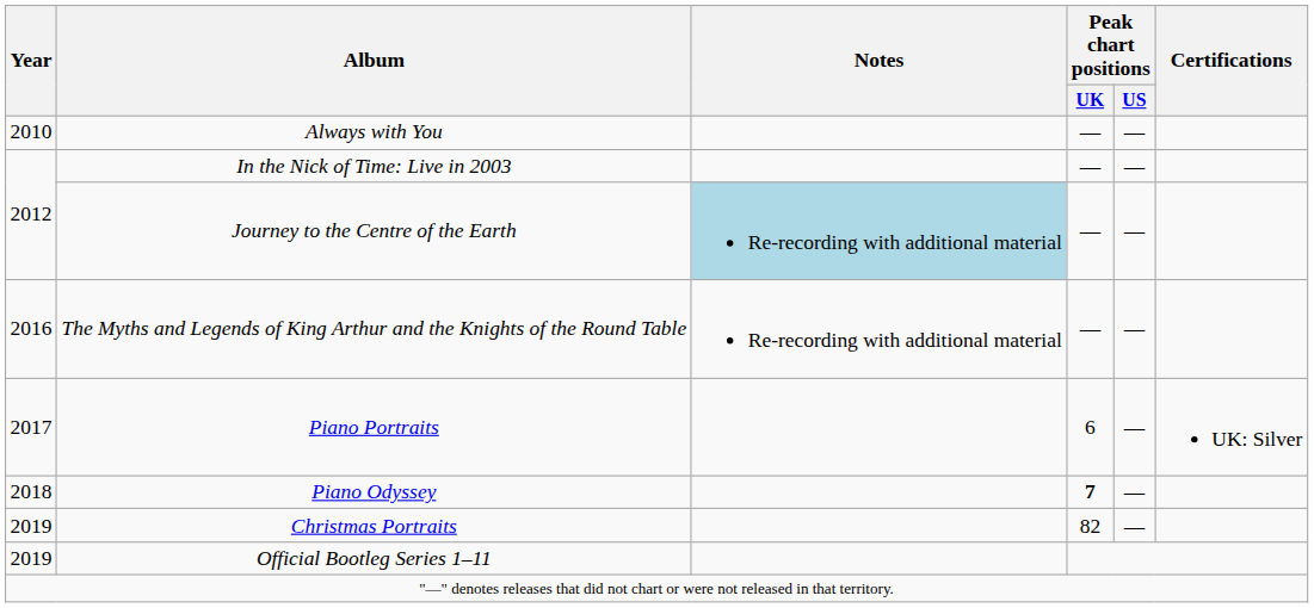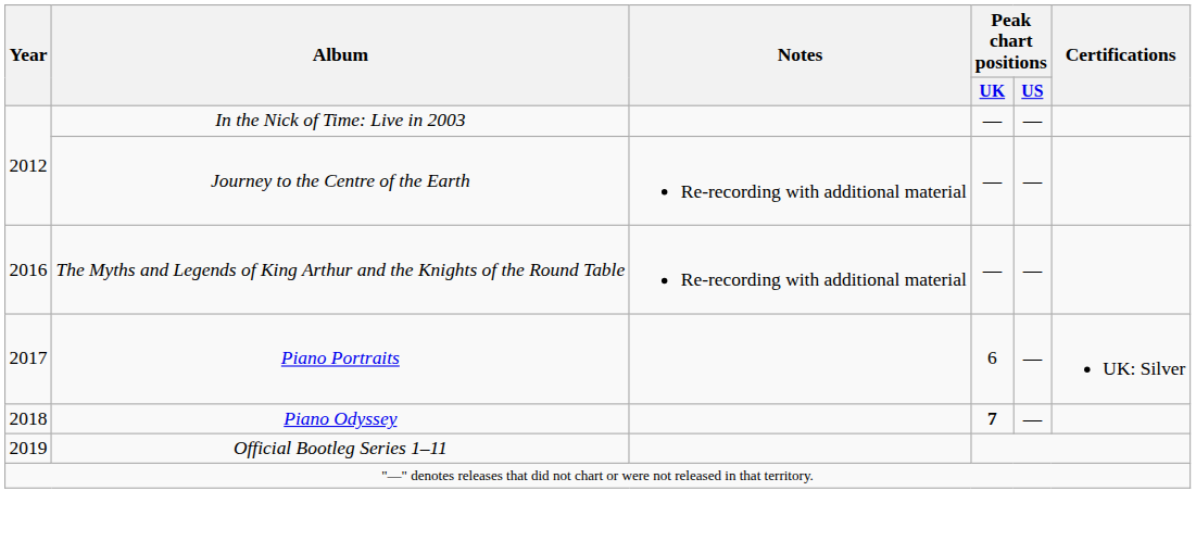 <table class="wikitable plainrowheaders" style="text-align:center;">
 <tr>
 <th rowspan=2 width="1em">Year</th>
 <th rowspan=2>Album</th>
 <th rowspan=2>Notes</th>
 <th colspan=2>Peak chart positions</th>
 <th rowspan=2>Certifications</th>
 </tr>
 <tr>
 <th style="width:1em;font-size:90%"><a href='#'>UK</a><br></th>
 <th style="width:1em;font-size:90%"><a href='#'>US</a><br></th>
 </tr>
 <tr>
-<td>2010</td>
-<td><em>Always with You</em></td>
-<td></td>
-<td>—</td>
-<td>—</td>
-<td></td>
-</tr>
-<tr>
 <td rowspan="2">2012</td>
 <td><em>In the Nick of Time: Live in 2003</em></td>
 <td></td>
 <td>—</td>
 <td>—</td>
 <td></td>
 </tr>
 <tr>
 <td><em>Journey to the Centre of the Earth</em></td>
-<td style="background: lightblue;"><br><ul><li>Re-recording with additional material</li></ul></td>
+<td><br><ul><li>Re-recording with additional material</li></ul></td>
 <td>—</td>
 <td>—</td>
 <td></td>
 </tr>
 <tr>
 <td>2016</td>
 <td><em>The Myths and Legends of King Arthur and the Knights of the Round Table</em></td>
 <td><br><ul><li>Re-recording with additional material</li></ul></td>
 <td>—</td>
 <td>—</td>
 </tr>
 <tr>
 <td>2017</td>
 <td><em><a href='#'>Piano Portraits</a></em></td>
 <td></td>
 <td>6</td>
 <td>—</td>
 <td><br><ul><li>UK: Silver</li></ul></td>
 </tr>
 <tr>
 <td>2018</td>
 <td><em><a href='#'>Piano Odyssey</a></em></td>
 <td></td>
 <td><strong>7</strong></td>
 <td>—</td>
 <td></td>
 </tr>
 <tr>
 <td>2019</td>
-<td><em><a href='#'>Christmas Portraits</a></em></td>
-<td></td>
-<td>82</td>
-<td>—</td>
-<td></td>
-</tr>
-<tr>
-<td>2019</td>
 <td><em>Official Bootleg Series 1–11</em></td>
 <td></td>
 </tr>
 <tr>
 <td colspan="6" style="text-align:center; font-size:9pt;">"—" denotes releases that did not chart or were not released in that territory.</td>
 </tr>
 </table>
